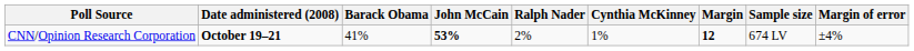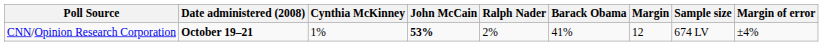 <table class="wikitable collapsible">
 <tr>
 <th>Poll Source</th>
 <th>Date administered (2008)</th>
-<th>Barack Obama</th>
+<th>Cynthia McKinney</th>
 <th>John McCain</th>
 <th>Ralph Nader</th>
-<th>Cynthia McKinney</th>
+<th>Barack Obama</th>
 <th>Margin</th>
 <th>Sample size</th>
 <th>Margin of error</th>
 </tr>
 <tr>
 <td><a href='#'>CNN</a>/<a href='#'>Opinion Research Corporation</a></td>
 <td><strong>October 19–21</strong></td>
-<td>41%</td>
+<td>1%</td>
 <td><strong>53%</strong></td>
 <td>2%</td>
-<td>1%</td>
-<td><strong>12</strong></td>
+<td>41%</td>
+<td>12</td>
 <td>674 LV</td>
 <td>±4%</td>
 </tr>
 </table>
